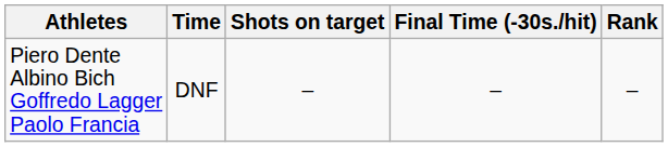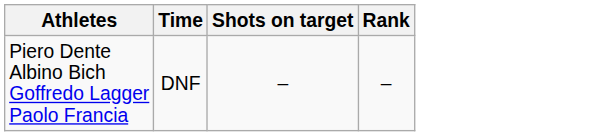 <table class="wikitable" style="font-size:90%">
 <tr>
 <th>Athletes</th>
 <th>Time</th>
 <th>Shots on target</th>
-<th>Final Time (-30s./hit)</th>
 <th>Rank</th>
 </tr>
 <tr>
 <td>Piero Dente<br>Albino Bich<br><a href='#'>Goffredo Lagger</a><br><a href='#'>Paolo Francia</a></td>
 <td align="center">DNF</td>
 <td align="center">–</td>
 <td align="center">–</td>
-<td align="center">–</td>
 </tr>
 </table>
